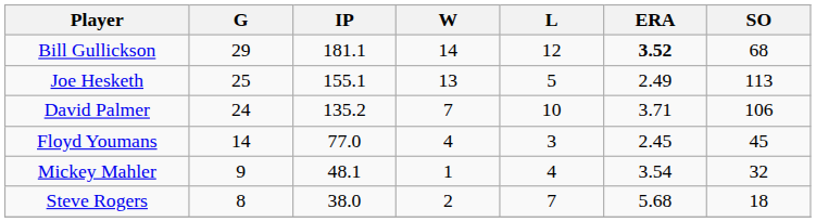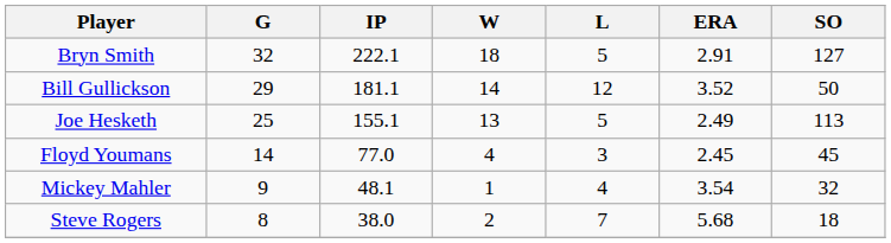 <table class="wikitable sortable">
 <tr>
 <th bgcolor="#DDDDFF" width="16%">Player</th>
 <th bgcolor="#DDDDFF" width="9%">G</th>
 <th bgcolor="#DDDDFF" width="9%">IP</th>
 <th bgcolor="#DDDDFF" width="9%">W</th>
 <th bgcolor="#DDDDFF" width="9%">L</th>
 <th bgcolor="#DDDDFF" width="9%">ERA</th>
 <th bgcolor="#DDDDFF" width="9%">SO</th>
 </tr>
+<tr align="center">
+<td><a href='#'>Bryn Smith</a></td>
+<td>32</td>
+<td>222.1</td>
+<td>18</td>
+<td>5</td>
+<td>2.91</td>
+<td>127</td>
+</tr>
 <tr align=center>
 <td><a href='#'>Bill Gullickson</a></td>
 <td>29</td>
 <td>181.1</td>
 <td>14</td>
 <td>12</td>
-<td><strong>3.52</strong></td>
-<td>68</td>
+<td>3.52</td>
+<td>50</td>
 </tr>
 <tr align=center>
 <td><a href='#'>Joe Hesketh</a></td>
 <td>25</td>
 <td>155.1</td>
 <td>13</td>
 <td>5</td>
 <td>2.49</td>
 <td>113</td>
-</tr>
-<tr align=center>
-<td><a href='#'>David Palmer</a></td>
-<td>24</td>
-<td>135.2</td>
-<td>7</td>
-<td>10</td>
-<td>3.71</td>
-<td>106</td>
 </tr>
 <tr align=center>
 <td><a href='#'>Floyd Youmans</a></td>
 <td>14</td>
 <td>77.0</td>
 <td>4</td>
 <td>3</td>
 <td>2.45</td>
 <td>45</td>
 </tr>
 <tr align=center>
 <td><a href='#'>Mickey Mahler</a></td>
 <td>9</td>
 <td>48.1</td>
 <td>1</td>
 <td>4</td>
 <td>3.54</td>
 <td>32</td>
 </tr>
 <tr align=center>
 <td><a href='#'>Steve Rogers</a></td>
 <td>8</td>
 <td>38.0</td>
 <td>2</td>
 <td>7</td>
 <td>5.68</td>
 <td>18</td>
 </tr>
 <tr align="center">
 </tr>
 </table>
